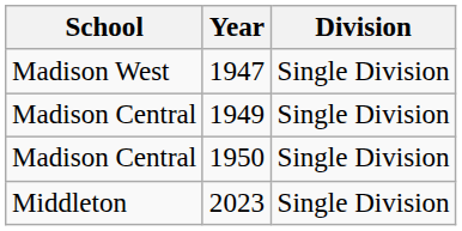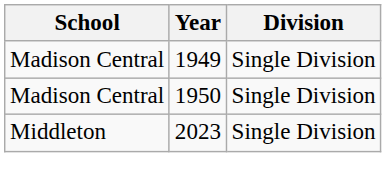 <table class="wikitable">
 <tr>
 <th>School</th>
 <th>Year</th>
 <th>Division</th>
-</tr>
-<tr>
-<td>Madison West</td>
-<td>1947</td>
-<td>Single Division</td>
 </tr>
 <tr>
 <td>Madison Central</td>
 <td>1949</td>
 <td>Single Division</td>
 </tr>
 <tr>
 <td>Madison Central</td>
 <td>1950</td>
 <td>Single Division</td>
 </tr>
 <tr>
 <td>Middleton</td>
 <td>2023</td>
 <td>Single Division</td>
 </tr>
 </table>
